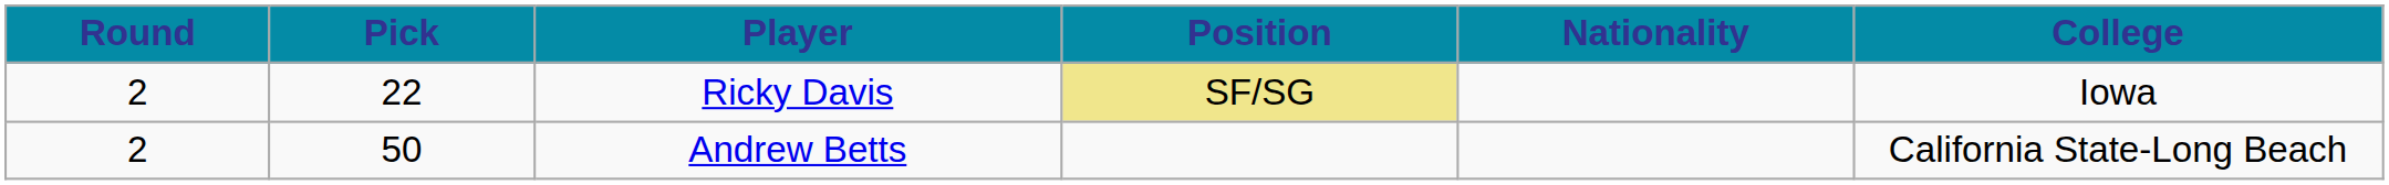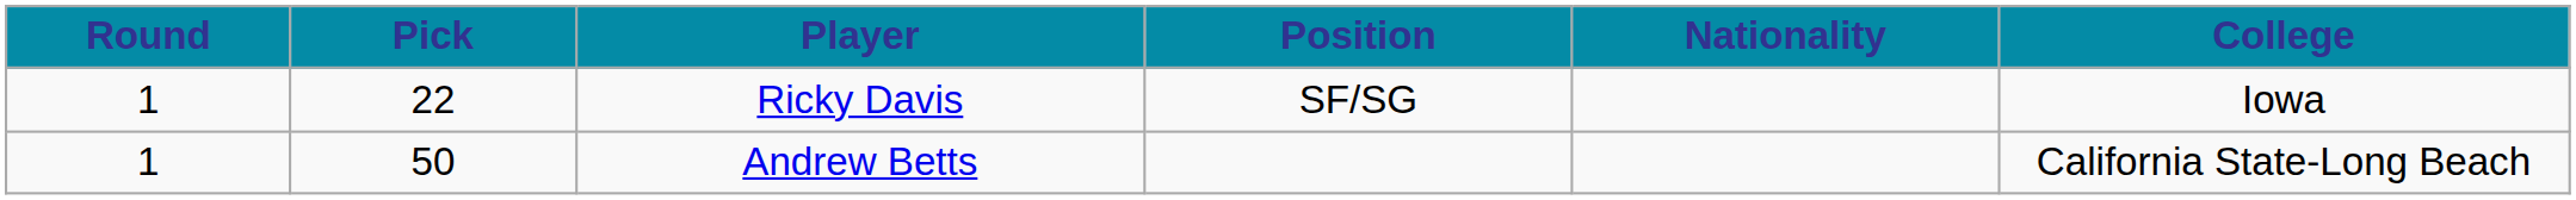 <table class="wikitable sortable sortable">
 <tr>
 <th style="background:#048BA6; color:#323290" width="10%">Round</th>
 <th style="background:#048BA6; color:#323290" width="10%">Pick</th>
 <th style="background:#048BA6; color:#323290" width="20%">Player</th>
 <th style="background:#048BA6; color:#323290" width="15%">Position</th>
 <th style="background:#048BA6; color:#323290" width="15%">Nationality</th>
 <th style="background:#048BA6; color:#323290" width="20%">College</th>
 </tr>
 <tr style="text-align: center">
-<td>2</td>
+<td>1</td>
 <td>22</td>
 <td><a href='#'>Ricky Davis</a></td>
-<td style="background: khaki;">SF/SG</td>
+<td>SF/SG</td>
 <td></td>
 <td>Iowa</td>
 </tr>
 <tr style="text-align: center">
-<td>2</td>
+<td>1</td>
 <td>50</td>
 <td><a href='#'>Andrew Betts</a></td>
 <td></td>
 <td></td>
 <td>California State-Long Beach</td>
 </tr>
 </table>
